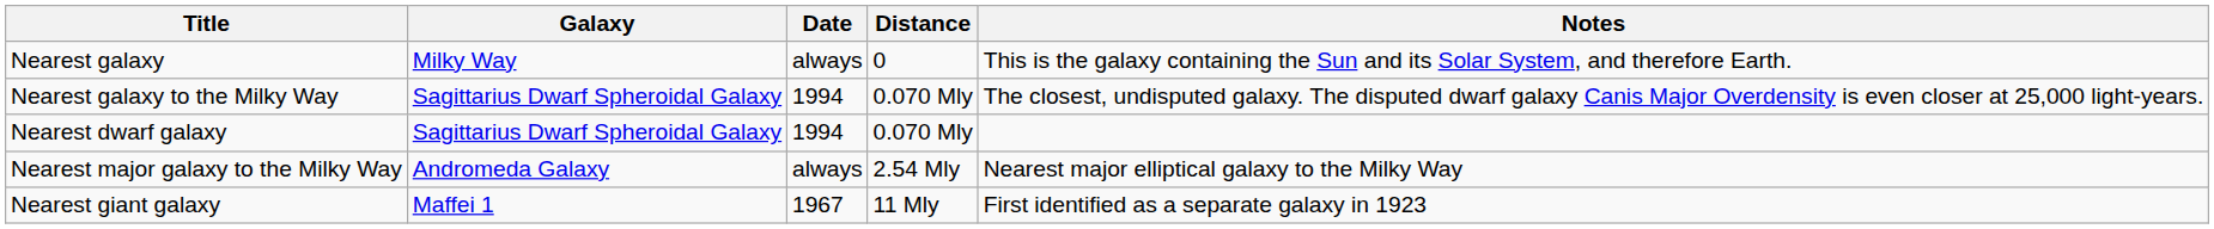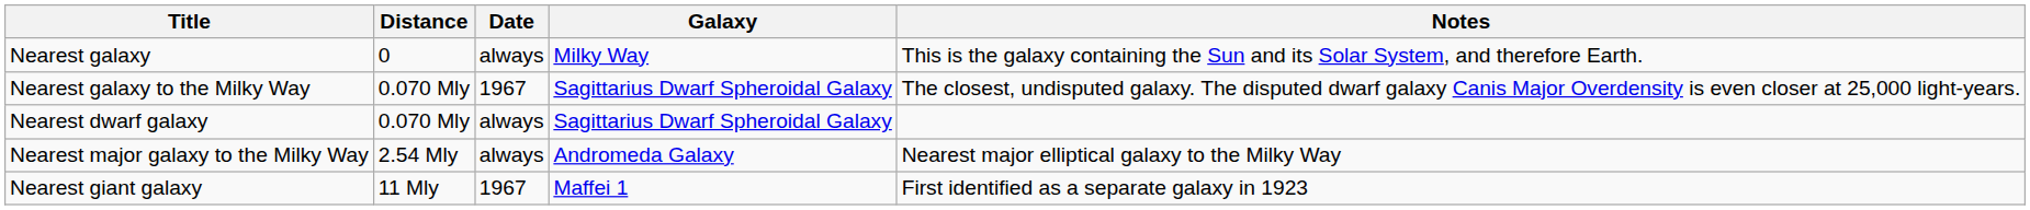 <table class="wikitable">
 <tr>
 <th>Title</th>
+<th>Distance</th>
+<th>Date</th>
 <th>Galaxy</th>
-<th>Date</th>
-<th>Distance</th>
 <th>Notes</th>
 </tr>
 <tr>
 <td>Nearest galaxy</td>
+<td>0</td>
+<td>always</td>
 <td><a href='#'>Milky Way</a></td>
-<td>always</td>
-<td>0</td>
 <td>This is the galaxy containing the <a href='#'>Sun</a> and its <a href='#'>Solar System</a>, and therefore Earth.</td>
 </tr>
 <tr>
 <td>Nearest galaxy to the Milky Way</td>
+<td>0.070 Mly</td>
+<td>1967</td>
 <td><a href='#'>Sagittarius Dwarf Spheroidal Galaxy</a></td>
-<td>1994</td>
-<td>0.070 Mly</td>
 <td>The closest, undisputed galaxy. The disputed dwarf galaxy <a href='#'>Canis Major Overdensity</a> is even closer at 25,000 light-years.</td>
 </tr>
 <tr>
 <td>Nearest dwarf galaxy</td>
+<td>0.070 Mly</td>
+<td>always</td>
 <td><a href='#'>Sagittarius Dwarf Spheroidal Galaxy</a></td>
-<td>1994</td>
-<td>0.070 Mly</td>
 <td></td>
 </tr>
 <tr>
 <td>Nearest major galaxy to the Milky Way</td>
+<td>2.54 Mly</td>
+<td>always</td>
 <td><a href='#'>Andromeda Galaxy</a></td>
-<td>always</td>
-<td>2.54 Mly</td>
 <td>Nearest major elliptical galaxy to the Milky Way</td>
 </tr>
 <tr>
 <td>Nearest giant galaxy</td>
+<td>11 Mly</td>
+<td>1967</td>
 <td><a href='#'>Maffei 1</a></td>
-<td>1967</td>
-<td>11 Mly</td>
 <td>First identified as a separate galaxy in 1923</td>
 </tr>
 </table>
